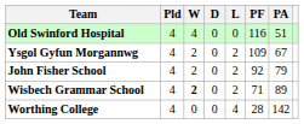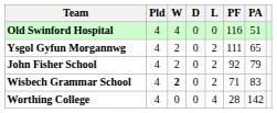 <table class="wikitable" style="text-align: center;">
 <tr>
 <th width="200">Team</th>
 <th width="20">Pld</th>
 <th width="20">W</th>
 <th width="20">D</th>
 <th width="20">L</th>
 <th width="20">PF</th>
 <th width="20">PA</th>
 </tr>
 <tr bgcolor=#ccffcc>
 <td align=left> <strong>Old Swinford Hospital</strong></td>
 <td>4</td>
 <td>4</td>
 <td>0</td>
 <td>0</td>
 <td>116</td>
 <td>51</td>
 <td></td>
 </tr>
 <tr bgcolor=white>
 <td align=left> <strong>Ysgol Gyfun Morgannwg</strong></td>
 <td>4</td>
 <td>2</td>
 <td>0</td>
 <td>2</td>
-<td>109</td>
-<td>67</td>
+<td>111</td>
+<td>65</td>
 <td></td>
 </tr>
 <tr bgcolor=white>
 <td align=left> <strong>John Fisher School</strong></td>
 <td>4</td>
 <td>2</td>
 <td>0</td>
 <td>2</td>
 <td>92</td>
 <td>79</td>
 <td></td>
 </tr>
 <tr bgcolor=white>
 <td align=left> <strong>Wisbech Grammar School</strong></td>
 <td>4</td>
 <td><strong>2</strong></td>
 <td>0</td>
 <td>2</td>
 <td>71</td>
-<td>89</td>
+<td>83</td>
 <td></td>
 </tr>
 <tr bgcolor=white>
 <td align=left> <strong>Worthing College</strong></td>
 <td>4</td>
 <td>0</td>
 <td>0</td>
 <td>4</td>
 <td>28</td>
 <td>142</td>
 <td></td>
 </tr>
 </table>
